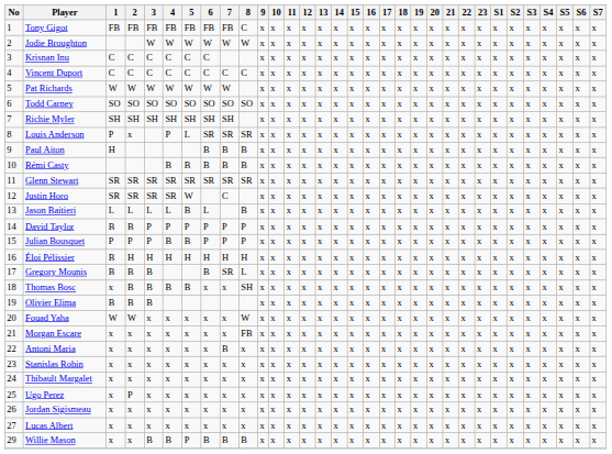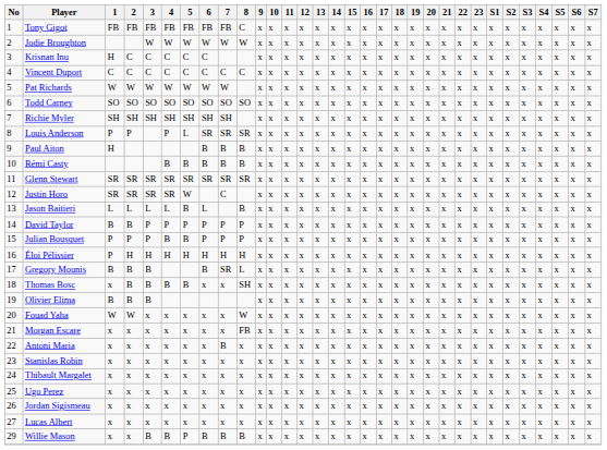 <table class="wikitable" style="font-size:85%;" width="100%">
 <tr>
 <th>No</th>
 <th>Player</th>
 <th>1</th>
 <th>2</th>
 <th>3</th>
 <th>4</th>
 <th>5</th>
 <th>6</th>
 <th>7</th>
 <th>8</th>
 <th>9</th>
 <th>10</th>
 <th>11</th>
 <th>12</th>
 <th>13</th>
 <th>14</th>
 <th>15</th>
 <th>16</th>
 <th>17</th>
 <th>18</th>
 <th>19</th>
 <th>20</th>
 <th>21</th>
 <th>22</th>
 <th>23</th>
 <th>S1</th>
 <th>S2</th>
 <th>S3</th>
 <th>S4</th>
 <th>S5</th>
 <th>S6</th>
 <th>S7</th>
 </tr>
 <tr>
 <td>1</td>
 <td><a href='#'>Tony Gigot</a></td>
 <td>FB</td>
 <td>FB</td>
 <td>FB</td>
 <td>FB</td>
 <td>FB</td>
 <td>FB</td>
 <td>FB</td>
 <td>C</td>
 <td>x</td>
 <td>x</td>
 <td>x</td>
 <td>x</td>
 <td>x</td>
 <td>x</td>
 <td>x</td>
 <td>x</td>
 <td>x</td>
 <td>x</td>
 <td>x</td>
 <td>x</td>
 <td>x</td>
 <td>x</td>
 <td>x</td>
 <td>x</td>
 <td>x</td>
 <td>x</td>
 <td>x</td>
 <td>x</td>
 <td>x</td>
 <td>x</td>
 </tr>
 <tr>
 <td>2</td>
 <td><a href='#'>Jodie Broughton</a></td>
 <td></td>
 <td></td>
 <td>W</td>
 <td>W</td>
 <td>W</td>
 <td>W</td>
 <td>W</td>
 <td>W</td>
 <td>x</td>
 <td>x</td>
 <td>x</td>
 <td>x</td>
 <td>x</td>
 <td>x</td>
 <td>x</td>
 <td>x</td>
 <td>x</td>
 <td>x</td>
 <td>x</td>
 <td>x</td>
 <td>x</td>
 <td>x</td>
 <td>x</td>
 <td>x</td>
 <td>x</td>
 <td>x</td>
 <td>x</td>
 <td>x</td>
 <td>x</td>
 <td>x</td>
 </tr>
 <tr>
 <td>3</td>
 <td><a href='#'>Krisnan Inu</a></td>
-<td>C</td>
+<td>H</td>
 <td>C</td>
 <td>C</td>
 <td>C</td>
 <td>C</td>
 <td>C</td>
 <td></td>
 <td></td>
 <td>x</td>
 <td>x</td>
 <td>x</td>
 <td>x</td>
 <td>x</td>
 <td>x</td>
 <td>x</td>
 <td>x</td>
 <td>x</td>
 <td>x</td>
 <td>x</td>
 <td>x</td>
 <td>x</td>
 <td>x</td>
 <td>x</td>
 <td>x</td>
 <td>x</td>
 <td>x</td>
 <td>x</td>
 <td>x</td>
 <td>x</td>
 <td>x</td>
 </tr>
 <tr>
 <td>4</td>
 <td><a href='#'>Vincent Duport</a></td>
 <td>C</td>
 <td>C</td>
 <td>C</td>
 <td>C</td>
 <td>C</td>
 <td>C</td>
 <td>C</td>
 <td>C</td>
 <td>x</td>
 <td>x</td>
 <td>x</td>
 <td>x</td>
 <td>x</td>
 <td>x</td>
 <td>x</td>
 <td>x</td>
 <td>x</td>
 <td>x</td>
 <td>x</td>
 <td>x</td>
 <td>x</td>
 <td>x</td>
 <td>x</td>
 <td>x</td>
 <td>x</td>
 <td>x</td>
 <td>x</td>
 <td>x</td>
 <td>x</td>
 <td>x</td>
 </tr>
 <tr>
 <td>5</td>
 <td><a href='#'>Pat Richards</a></td>
 <td>W</td>
 <td>W</td>
 <td>W</td>
 <td>W</td>
 <td>W</td>
 <td>W</td>
 <td>W</td>
 <td></td>
 <td>x</td>
 <td>x</td>
 <td>x</td>
 <td>x</td>
 <td>x</td>
 <td>x</td>
 <td>x</td>
 <td>x</td>
 <td>x</td>
 <td>x</td>
 <td>x</td>
 <td>x</td>
 <td>x</td>
 <td>x</td>
 <td>x</td>
 <td>x</td>
 <td>x</td>
 <td>x</td>
 <td>x</td>
 <td>x</td>
 <td>x</td>
 <td>x</td>
 </tr>
 <tr>
 <td>6</td>
 <td><a href='#'>Todd Carney</a></td>
 <td>SO</td>
 <td>SO</td>
 <td>SO</td>
 <td>SO</td>
 <td>SO</td>
 <td>SO</td>
 <td>SO</td>
 <td>SO</td>
 <td>x</td>
 <td>x</td>
 <td>x</td>
 <td>x</td>
 <td>x</td>
 <td>x</td>
 <td>x</td>
 <td>x</td>
 <td>x</td>
 <td>x</td>
 <td>x</td>
 <td>x</td>
 <td>x</td>
 <td>x</td>
 <td>x</td>
 <td>x</td>
 <td>x</td>
 <td>x</td>
 <td>x</td>
 <td>x</td>
 <td>x</td>
 <td>x</td>
 </tr>
 <tr>
 <td>7</td>
 <td><a href='#'>Richie Myler</a></td>
 <td>SH</td>
 <td>SH</td>
 <td>SH</td>
 <td>SH</td>
 <td>SH</td>
 <td>SH</td>
 <td>SH</td>
 <td></td>
 <td>x</td>
 <td>x</td>
 <td>x</td>
 <td>x</td>
 <td>x</td>
 <td>x</td>
 <td>x</td>
 <td>x</td>
 <td>x</td>
 <td>x</td>
 <td>x</td>
 <td>x</td>
 <td>x</td>
 <td>x</td>
 <td>x</td>
 <td>x</td>
 <td>x</td>
 <td>x</td>
 <td>x</td>
 <td>x</td>
 <td>x</td>
 <td>x</td>
 </tr>
 <tr>
 <td>8</td>
 <td><a href='#'>Louis Anderson</a></td>
 <td>P</td>
-<td>x</td>
+<td>P</td>
 <td></td>
 <td>P</td>
 <td>L</td>
 <td>SR</td>
 <td>SR</td>
 <td>SR</td>
 <td>x</td>
 <td>x</td>
 <td>x</td>
 <td>x</td>
 <td>x</td>
 <td>x</td>
 <td>x</td>
 <td>x</td>
 <td>x</td>
 <td>x</td>
 <td>x</td>
 <td>x</td>
 <td>x</td>
 <td>x</td>
 <td>x</td>
 <td>x</td>
 <td>x</td>
 <td>x</td>
 <td>x</td>
 <td>x</td>
 <td>x</td>
 <td>x</td>
 </tr>
 <tr>
 <td>9</td>
 <td><a href='#'>Paul Aiton</a></td>
 <td>H</td>
 <td></td>
 <td></td>
 <td></td>
 <td></td>
 <td>B</td>
 <td>B</td>
 <td>B</td>
 <td>x</td>
 <td>x</td>
 <td>x</td>
 <td>x</td>
 <td>x</td>
 <td>x</td>
 <td>x</td>
 <td>x</td>
 <td>x</td>
 <td>x</td>
 <td>x</td>
 <td>x</td>
 <td>x</td>
 <td>x</td>
 <td>x</td>
 <td>x</td>
 <td>x</td>
 <td>x</td>
 <td>x</td>
 <td>x</td>
 <td>x</td>
 <td>x</td>
 </tr>
 <tr>
 <td>10</td>
 <td><a href='#'>Rémi Casty</a></td>
 <td></td>
 <td></td>
 <td></td>
 <td>B</td>
 <td>B</td>
 <td>B</td>
 <td>B</td>
 <td>B</td>
 <td>x</td>
 <td>x</td>
 <td>x</td>
 <td>x</td>
 <td>x</td>
 <td>x</td>
 <td>x</td>
 <td>x</td>
 <td>x</td>
 <td>x</td>
 <td>x</td>
 <td>x</td>
 <td>x</td>
 <td>x</td>
 <td>x</td>
 <td>x</td>
 <td>x</td>
 <td>x</td>
 <td>x</td>
 <td>x</td>
 <td>x</td>
 <td>x</td>
 </tr>
 <tr>
 <td>11</td>
 <td><a href='#'>Glenn Stewart</a></td>
 <td>SR</td>
 <td>SR</td>
 <td>SR</td>
 <td>SR</td>
 <td>SR</td>
 <td>SR</td>
 <td>SR</td>
 <td>SR</td>
 <td>x</td>
 <td>x</td>
 <td>x</td>
 <td>x</td>
 <td>x</td>
 <td>x</td>
 <td>x</td>
 <td>x</td>
 <td>x</td>
 <td>x</td>
 <td>x</td>
 <td>x</td>
 <td>x</td>
 <td>x</td>
 <td>x</td>
 <td>x</td>
 <td>x</td>
 <td>x</td>
 <td>x</td>
 <td>x</td>
 <td>x</td>
 <td>x</td>
 </tr>
 <tr>
 <td>12</td>
 <td><a href='#'>Justin Horo</a></td>
 <td>SR</td>
 <td>SR</td>
 <td>SR</td>
 <td>SR</td>
 <td>W</td>
 <td></td>
 <td>C</td>
 <td></td>
 <td>x</td>
 <td>x</td>
 <td>x</td>
 <td>x</td>
 <td>x</td>
 <td>x</td>
 <td>x</td>
 <td>x</td>
 <td>x</td>
 <td>x</td>
 <td>x</td>
 <td>x</td>
 <td>x</td>
 <td>x</td>
 <td>x</td>
 <td>x</td>
 <td>x</td>
 <td>x</td>
 <td>x</td>
 <td>x</td>
 <td>x</td>
 <td>x</td>
 </tr>
 <tr>
 <td>13</td>
 <td><a href='#'>Jason Baitieri</a></td>
 <td>L</td>
 <td>L</td>
 <td>L</td>
 <td>L</td>
 <td>B</td>
 <td>L</td>
 <td></td>
 <td>B</td>
 <td>x</td>
 <td>x</td>
 <td>x</td>
 <td>x</td>
 <td>x</td>
 <td>x</td>
 <td>x</td>
 <td>x</td>
 <td>x</td>
 <td>x</td>
 <td>x</td>
 <td>x</td>
 <td>x</td>
 <td>x</td>
 <td>x</td>
 <td>x</td>
 <td>x</td>
 <td>x</td>
 <td>x</td>
 <td>x</td>
 <td>x</td>
 <td>x</td>
 </tr>
 <tr>
 <td>14</td>
 <td><a href='#'>David Taylor</a></td>
 <td>B</td>
 <td>B</td>
 <td>P</td>
 <td>P</td>
 <td>P</td>
 <td>P</td>
 <td>P</td>
 <td>P</td>
 <td>x</td>
 <td>x</td>
 <td>x</td>
 <td>x</td>
 <td>x</td>
 <td>x</td>
 <td>x</td>
 <td>x</td>
 <td>x</td>
 <td>x</td>
 <td>x</td>
 <td>x</td>
 <td>x</td>
 <td>x</td>
 <td>x</td>
 <td>x</td>
 <td>x</td>
 <td>x</td>
 <td>x</td>
 <td>x</td>
 <td>x</td>
 <td>x</td>
 </tr>
 <tr>
 <td>15</td>
 <td><a href='#'>Julian Bousquet</a></td>
 <td>P</td>
 <td>P</td>
 <td>P</td>
 <td>B</td>
 <td>B</td>
 <td>P</td>
 <td>P</td>
 <td>P</td>
 <td>x</td>
 <td>x</td>
 <td>x</td>
 <td>x</td>
 <td>x</td>
 <td>x</td>
 <td>x</td>
 <td>x</td>
 <td>x</td>
 <td>x</td>
 <td>x</td>
 <td>x</td>
 <td>x</td>
 <td>x</td>
 <td>x</td>
 <td>x</td>
 <td>x</td>
 <td>x</td>
 <td>x</td>
 <td>x</td>
 <td>x</td>
 <td>x</td>
 </tr>
 <tr>
 <td>16</td>
 <td><a href='#'>Éloi Pélissier</a></td>
-<td>B</td>
+<td>P</td>
 <td>H</td>
 <td>H</td>
 <td>H</td>
 <td>H</td>
 <td>H</td>
 <td>H</td>
 <td>H</td>
 <td>x</td>
 <td>x</td>
 <td>x</td>
 <td>x</td>
 <td>x</td>
 <td>x</td>
 <td>x</td>
 <td>x</td>
 <td>x</td>
 <td>x</td>
 <td>x</td>
 <td>x</td>
 <td>x</td>
 <td>x</td>
 <td>x</td>
 <td>x</td>
 <td>x</td>
 <td>x</td>
 <td>x</td>
 <td>x</td>
 <td>x</td>
 <td>x</td>
 </tr>
 <tr>
 <td>17</td>
 <td><a href='#'>Gregory Mounis</a></td>
 <td>B</td>
 <td>B</td>
 <td>B</td>
 <td></td>
 <td></td>
 <td>B</td>
 <td>SR</td>
 <td>L</td>
 <td>x</td>
 <td>x</td>
 <td>x</td>
 <td>x</td>
 <td>x</td>
 <td>x</td>
 <td>x</td>
 <td>x</td>
 <td>x</td>
 <td>x</td>
 <td>x</td>
 <td>x</td>
 <td>x</td>
 <td>x</td>
 <td>x</td>
 <td>x</td>
 <td>x</td>
 <td>x</td>
 <td>x</td>
 <td>x</td>
 <td>x</td>
 <td>x</td>
 </tr>
 <tr>
 <td>18</td>
 <td><a href='#'>Thomas Bosc</a></td>
 <td>x</td>
 <td>B</td>
 <td>B</td>
 <td>B</td>
 <td>B</td>
 <td>x</td>
 <td>x</td>
 <td>SH</td>
 <td>x</td>
 <td>x</td>
 <td>x</td>
 <td>x</td>
 <td>x</td>
 <td>x</td>
 <td>x</td>
 <td>x</td>
 <td>x</td>
 <td>x</td>
 <td>x</td>
 <td>x</td>
 <td>x</td>
 <td>x</td>
 <td>x</td>
 <td>x</td>
 <td>x</td>
 <td>x</td>
 <td>x</td>
 <td>x</td>
 <td>x</td>
 <td>x</td>
 </tr>
 <tr>
 <td>19</td>
 <td><a href='#'>Olivier Elima</a></td>
 <td>B</td>
 <td>B</td>
 <td>B</td>
 <td></td>
 <td></td>
 <td></td>
 <td></td>
 <td></td>
 <td>x</td>
 <td>x</td>
 <td>x</td>
 <td>x</td>
 <td>x</td>
 <td>x</td>
 <td>x</td>
 <td>x</td>
 <td>x</td>
 <td>x</td>
 <td>x</td>
 <td>x</td>
 <td>x</td>
 <td>x</td>
 <td>x</td>
 <td>x</td>
 <td>x</td>
 <td>x</td>
 <td>x</td>
 <td>x</td>
 <td>x</td>
 <td>x</td>
 </tr>
 <tr>
 <td>20</td>
 <td><a href='#'>Fouad Yaha</a></td>
 <td>W</td>
 <td>W</td>
 <td>x</td>
 <td>x</td>
 <td>x</td>
 <td>x</td>
 <td>x</td>
 <td>W</td>
 <td>x</td>
 <td>x</td>
 <td>x</td>
 <td>x</td>
 <td>x</td>
 <td>x</td>
 <td>x</td>
 <td>x</td>
 <td>x</td>
 <td>x</td>
 <td>x</td>
 <td>x</td>
 <td>x</td>
 <td>x</td>
 <td>x</td>
 <td>x</td>
 <td>x</td>
 <td>x</td>
 <td>x</td>
 <td>x</td>
 <td>x</td>
 <td>x</td>
 </tr>
 <tr>
 <td>21</td>
 <td><a href='#'>Morgan Escare</a></td>
 <td>x</td>
 <td>x</td>
 <td>x</td>
 <td>x</td>
 <td>x</td>
 <td>x</td>
 <td>x</td>
 <td>FB</td>
 <td>x</td>
 <td>x</td>
 <td>x</td>
 <td>x</td>
 <td>x</td>
 <td>x</td>
 <td>x</td>
 <td>x</td>
 <td>x</td>
 <td>x</td>
 <td>x</td>
 <td>x</td>
 <td>x</td>
 <td>x</td>
 <td>x</td>
 <td>x</td>
 <td>x</td>
 <td>x</td>
 <td>x</td>
 <td>x</td>
 <td>x</td>
 <td>x</td>
 </tr>
 <tr>
 <td>22</td>
 <td><a href='#'>Antoni Maria</a></td>
 <td>x</td>
 <td>x</td>
 <td>x</td>
 <td>x</td>
 <td>x</td>
 <td>x</td>
 <td>B</td>
 <td>x</td>
 <td>x</td>
 <td>x</td>
 <td>x</td>
 <td>x</td>
 <td>x</td>
 <td>x</td>
 <td>x</td>
 <td>x</td>
 <td>x</td>
 <td>x</td>
 <td>x</td>
 <td>x</td>
 <td>x</td>
 <td>x</td>
 <td>x</td>
 <td>x</td>
 <td>x</td>
 <td>x</td>
 <td>x</td>
 <td>x</td>
 <td>x</td>
 <td>x</td>
 </tr>
 <tr>
 <td>23</td>
 <td><a href='#'>Stanislas Robin</a></td>
 <td>x</td>
 <td>x</td>
 <td>x</td>
 <td>x</td>
 <td>x</td>
 <td>x</td>
 <td>x</td>
 <td>x</td>
 <td>x</td>
 <td>x</td>
 <td>x</td>
 <td>x</td>
 <td>x</td>
 <td>x</td>
 <td>x</td>
 <td>x</td>
 <td>x</td>
 <td>x</td>
 <td>x</td>
 <td>x</td>
 <td>x</td>
 <td>x</td>
 <td>x</td>
 <td>x</td>
 <td>x</td>
 <td>x</td>
 <td>x</td>
 <td>x</td>
 <td>x</td>
 <td>x</td>
 </tr>
 <tr>
 <td>24</td>
 <td><a href='#'>Thibault Margalet</a></td>
 <td>x</td>
 <td>x</td>
 <td>x</td>
 <td>x</td>
 <td>x</td>
 <td>x</td>
 <td>x</td>
 <td>x</td>
 <td>x</td>
 <td>x</td>
 <td>x</td>
 <td>x</td>
 <td>x</td>
 <td>x</td>
 <td>x</td>
 <td>x</td>
 <td>x</td>
 <td>x</td>
 <td>x</td>
 <td>x</td>
 <td>x</td>
 <td>x</td>
 <td>x</td>
 <td>x</td>
 <td>x</td>
 <td>x</td>
 <td>x</td>
 <td>x</td>
 <td>x</td>
 <td>x</td>
 </tr>
 <tr>
 <td>25</td>
 <td><a href='#'>Ugo Perez</a></td>
 <td>x</td>
-<td>P</td>
+<td>x</td>
 <td>x</td>
 <td>x</td>
 <td>x</td>
 <td>x</td>
 <td>x</td>
 <td>x</td>
 <td>x</td>
 <td>x</td>
 <td>x</td>
 <td>x</td>
 <td>x</td>
 <td>x</td>
 <td>x</td>
 <td>x</td>
 <td>x</td>
 <td>x</td>
 <td>x</td>
 <td>x</td>
 <td>x</td>
 <td>x</td>
 <td>x</td>
 <td>x</td>
 <td>x</td>
 <td>x</td>
 <td>x</td>
 <td>x</td>
 <td>x</td>
 <td>x</td>
 </tr>
 <tr>
 <td>26</td>
 <td><a href='#'>Jordan Sigismeau</a></td>
 <td>x</td>
 <td>x</td>
 <td>x</td>
 <td>x</td>
 <td>x</td>
 <td>x</td>
 <td>x</td>
 <td>x</td>
 <td>x</td>
 <td>x</td>
 <td>x</td>
 <td>x</td>
 <td>x</td>
 <td>x</td>
 <td>x</td>
 <td>x</td>
 <td>x</td>
 <td>x</td>
 <td>x</td>
 <td>x</td>
 <td>x</td>
 <td>x</td>
 <td>x</td>
 <td>x</td>
 <td>x</td>
 <td>x</td>
 <td>x</td>
 <td>x</td>
 <td>x</td>
 <td>x</td>
 </tr>
 <tr>
 <td>27</td>
 <td><a href='#'>Lucas Albert</a></td>
 <td>x</td>
 <td>x</td>
 <td>x</td>
 <td>x</td>
 <td>x</td>
 <td>x</td>
 <td>x</td>
 <td>x</td>
 <td>x</td>
 <td>x</td>
 <td>x</td>
 <td>x</td>
 <td>x</td>
 <td>x</td>
 <td>x</td>
 <td>x</td>
 <td>x</td>
 <td>x</td>
 <td>x</td>
 <td>x</td>
 <td>x</td>
 <td>x</td>
 <td>x</td>
 <td>x</td>
 <td>x</td>
 <td>x</td>
 <td>x</td>
 <td>x</td>
 <td>x</td>
 <td>x</td>
 </tr>
 <tr>
 <td>29</td>
 <td><a href='#'>Willie Mason</a></td>
 <td>x</td>
 <td>x</td>
 <td>B</td>
 <td>B</td>
 <td>P</td>
 <td>B</td>
 <td>B</td>
 <td>B</td>
 <td>x</td>
 <td>x</td>
 <td>x</td>
 <td>x</td>
 <td>x</td>
 <td>x</td>
 <td>x</td>
 <td>x</td>
 <td>x</td>
 <td>x</td>
 <td>x</td>
 <td>x</td>
 <td>x</td>
 <td>x</td>
 <td>x</td>
 <td>x</td>
 <td>x</td>
 <td>x</td>
 <td>x</td>
 <td>x</td>
 <td>x</td>
 <td>x</td>
 </tr>
 <tr>
 </tr>
 </table>
